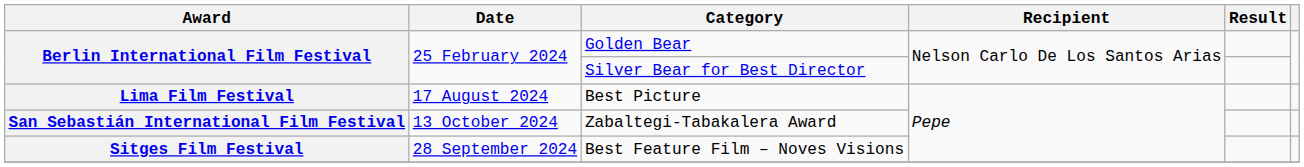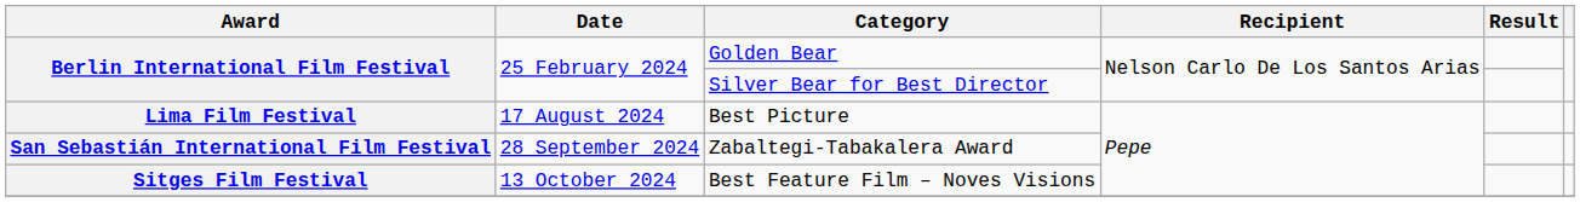 <table class="wikitable sortable plainrowheaders">
 <tr>
 <th>Award</th>
 <th>Date</th>
 <th>Category</th>
 <th>Recipient</th>
 <th>Result</th>
 <th></th>
 </tr>
 <tr>
 <th scope="row" rowspan="2"><a href='#'>Berlin International Film Festival</a></th>
 <td rowspan="2"><a href='#'>25 February 2024</a></td>
 <td><a href='#'>Golden Bear</a></td>
 <td rowspan="2">Nelson Carlo De Los Santos Arias</td>
 <td></td>
 <td align="center" rowspan="2"></td>
 </tr>
 <tr>
 <td><a href='#'>Silver Bear for Best Director</a></td>
 <td></td>
 </tr>
 <tr>
 <th scope="row"><a href='#'>Lima Film Festival</a></th>
 <td><a href='#'>17 August 2024</a></td>
 <td>Best Picture</td>
 <td rowspan="3"><em>Pepe</em></td>
 <td></td>
 <td align="center"></td>
 </tr>
 <tr>
 <th scope="row"><a href='#'>San Sebastián International Film Festival</a></th>
-<td><a href='#'>13 October 2024</a></td>
+<td><a href='#'>28 September 2024</a></td>
 <td>Zabaltegi-Tabakalera Award</td>
 <td></td>
 <td align="center"></td>
 </tr>
 <tr>
 <th scope="row"><a href='#'>Sitges Film Festival</a></th>
-<td><a href='#'>28 September 2024</a></td>
+<td><a href='#'>13 October 2024</a></td>
 <td>Best Feature Film – Noves Visions</td>
 <td></td>
 <td align="center"></td>
 </tr>
 <tr>
 </tr>
 </table>
